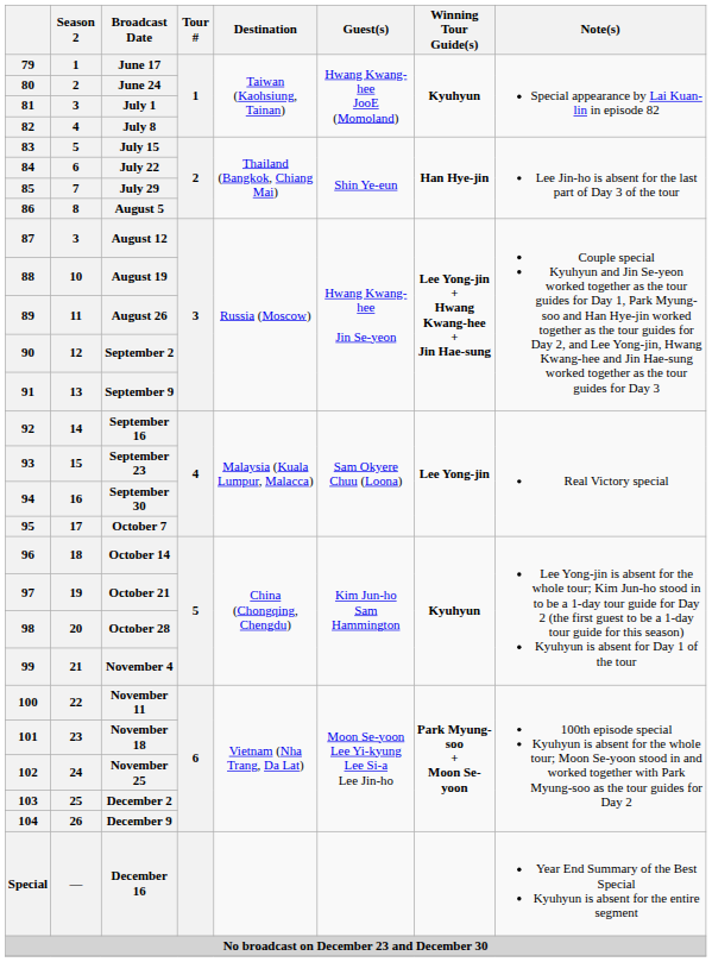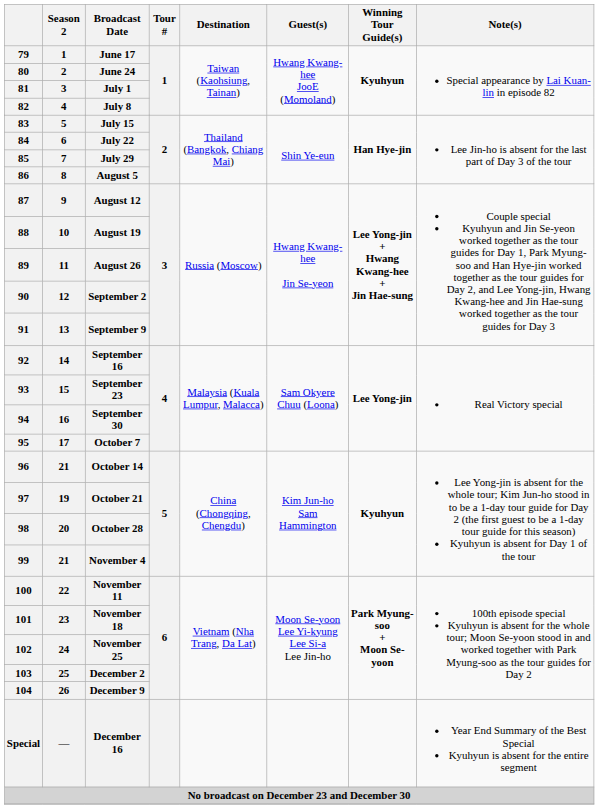 <table Class ="wikitable" style="text-align:center">
 <tr>
 <th width="40"></th>
 <th width="80">Season 2 </th>
 <th width="130">Broadcast Date</th>
 <th width="50">Tour #</th>
 <th width="250">Destination</th>
 <th width="200">Guest(s)</th>
 <th width="180">Winning Tour Guide(s)</th>
 <th width="700">Note(s)</th>
 </tr>
 <tr>
 <th>79</th>
 <th>1</th>
 <th>June 17</th>
 <th rowspan="5">1</th>
 <td rowspan="5"><a href='#'>Taiwan</a> (<a href='#'>Kaohsiung</a>, <a href='#'>Tainan</a>)</td>
 <td rowspan="5"><a href='#'>Hwang Kwang-hee</a><br><a href='#'>JooE</a> (<a href='#'>Momoland</a>)</td>
 <td rowspan="5"><strong>Kyuhyun</strong></td>
 <td rowspan="5"><br><ul><li>Special appearance by <a href='#'>Lai Kuan-lin</a> in episode 82</li></ul></td>
 </tr>
 <tr>
 <th>80</th>
 <th>2</th>
 <th>June 24</th>
 </tr>
 <tr>
 <th>81</th>
 <th>3</th>
 <th>July 1</th>
 </tr>
 <tr>
 <th>82</th>
 <th>4</th>
 <th>July 8</th>
 </tr>
 <tr>
 <th rowspan="2">83</th>
 <th rowspan="2">5</th>
 <th rowspan="2">July 15</th>
 </tr>
 <tr>
 <th rowspan="4">2</th>
 <td rowspan="4"><a href='#'>Thailand</a> (<a href='#'>Bangkok</a>, <a href='#'>Chiang Mai</a>)</td>
 <td rowspan="4"><br><a href='#'>Shin Ye-eun</a></td>
 <td rowspan="4"><strong>Han Hye-jin</strong></td>
 <td rowspan="4"><br><ul><li>Lee Jin-ho is absent for the last part of Day 3 of the tour</li></ul></td>
 </tr>
 <tr>
 <th>84</th>
 <th>6</th>
 <th>July 22</th>
 </tr>
 <tr>
 <th>85</th>
 <th>7</th>
 <th>July 29</th>
 </tr>
 <tr>
 <th>86</th>
 <th>8</th>
 <th>August 5</th>
 </tr>
 <tr>
 <th>87</th>
-<th>3</th>
+<th>9</th>
 <th>August 12</th>
 <th rowspan="5">3</th>
 <td rowspan="5"><a href='#'>Russia</a> (<a href='#'>Moscow</a>)</td>
 <td rowspan="5"><a href='#'>Hwang Kwang-hee</a><br><br><a href='#'>Jin Se-yeon</a></td>
 <td rowspan="5"><strong>Lee Yong-jin<br>+<br>Hwang Kwang-hee<br>+<br>Jin Hae-sung</strong></td>
 <td rowspan="5"><br><ul><li>Couple special</li><li>Kyuhyun and Jin Se-yeon worked together as the tour guides for Day 1, Park Myung-soo and Han Hye-jin worked together as the tour guides for Day 2, and Lee Yong-jin, Hwang Kwang-hee and Jin Hae-sung worked together as the tour guides for Day 3</li></ul></td>
 </tr>
 <tr>
 <th>88</th>
 <th>10</th>
 <th>August 19</th>
 </tr>
 <tr>
 <th>89</th>
 <th>11</th>
 <th>August 26</th>
 </tr>
 <tr>
 <th>90</th>
 <th>12</th>
 <th>September 2</th>
 </tr>
 <tr>
 <th>91</th>
 <th>13</th>
 <th>September 9</th>
 </tr>
 <tr>
 <th>92</th>
 <th>14</th>
 <th>September 16</th>
 <th rowspan="4">4</th>
 <td rowspan="4"><a href='#'>Malaysia</a> (<a href='#'>Kuala Lumpur</a>, <a href='#'>Malacca</a>)</td>
 <td rowspan="4"><a href='#'>Sam Okyere</a><br><a href='#'>Chuu</a> (<a href='#'>Loona</a>)</td>
 <td rowspan="4"><strong>Lee Yong-jin</strong></td>
 <td rowspan="4"><br><ul><li>Real Victory special</li></ul></td>
 </tr>
 <tr>
 <th>93</th>
 <th>15</th>
 <th>September 23</th>
 </tr>
 <tr>
 <th>94</th>
 <th>16</th>
 <th>September 30</th>
 </tr>
 <tr>
 <th>95</th>
 <th>17</th>
 <th>October 7</th>
 </tr>
 <tr>
 <th>96</th>
-<th>18</th>
+<th>21</th>
 <th>October 14</th>
 <th rowspan="4">5</th>
 <td rowspan="4"><a href='#'>China</a> (<a href='#'>Chongqing</a>, <a href='#'>Chengdu</a>)</td>
 <td rowspan="4"><a href='#'>Kim Jun-ho</a><br><a href='#'>Sam Hammington</a><br></td>
 <td rowspan="4"><strong>Kyuhyun</strong></td>
 <td rowspan="4"><br><ul><li>Lee Yong-jin is absent for the whole tour; Kim Jun-ho stood in to be a 1-day tour guide for Day 2 (the first guest to be a 1-day tour guide for this season)</li><li>Kyuhyun is absent for Day 1 of the tour</li></ul></td>
 </tr>
 <tr>
 <th>97</th>
 <th>19</th>
 <th>October 21</th>
 </tr>
 <tr>
 <th>98</th>
 <th>20</th>
 <th>October 28</th>
 </tr>
 <tr>
 <th>99</th>
 <th>21</th>
 <th>November 4</th>
 </tr>
 <tr>
 <th>100</th>
 <th>22</th>
 <th>November 11</th>
 <th rowspan="5">6</th>
 <td rowspan="5"><a href='#'>Vietnam</a> (<a href='#'>Nha Trang</a>, <a href='#'>Da Lat</a>)</td>
 <td rowspan="5"><a href='#'>Moon Se-yoon</a><br><a href='#'>Lee Yi-kyung</a><br><a href='#'>Lee Si-a</a><br>Lee Jin-ho</td>
 <td rowspan="5"><strong>Park Myung-soo<br>+<br>Moon Se-yoon</strong></td>
 <td rowspan="5"><br><ul><li>100th episode special</li><li>Kyuhyun is absent for the whole tour; Moon Se-yoon stood in and worked together with Park Myung-soo as the tour guides for Day 2</li></ul></td>
 </tr>
 <tr>
 <th>101</th>
 <th>23</th>
 <th>November 18</th>
 </tr>
 <tr>
 <th>102</th>
 <th>24</th>
 <th>November 25</th>
 </tr>
 <tr>
 <th>103</th>
 <th>25</th>
 <th>December 2</th>
 </tr>
 <tr>
 <th>104</th>
 <th>26</th>
 <th>December 9</th>
 </tr>
 <tr>
 <th>Special</th>
 <th>—</th>
 <th>December 16</th>
 <th></th>
 <td></td>
 <td></td>
 <td></td>
 <td><br><ul><li>Year End Summary of the Best Special</li><li>Kyuhyun is absent for the entire segment</li></ul></td>
 </tr>
 <tr>
 <th colspan="8" style="text-align:center;background:Lightgray">No broadcast on December 23 and December 30</th>
 </tr>
 <tr>
 </tr>
 </table>
